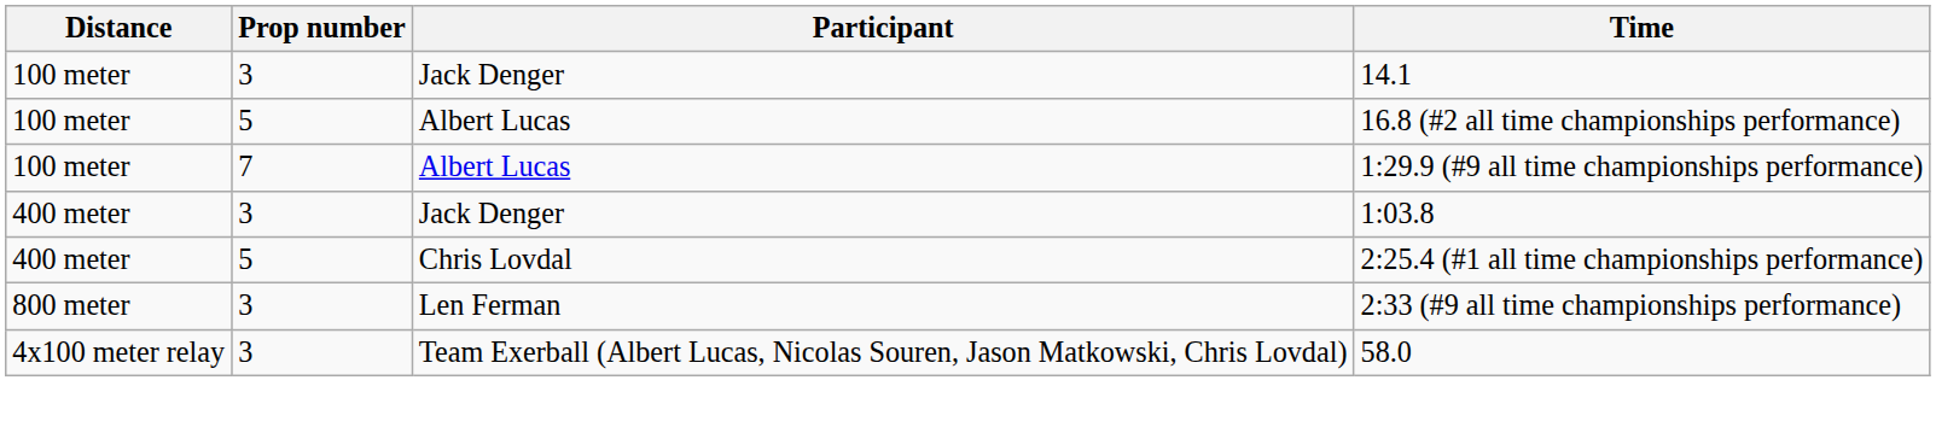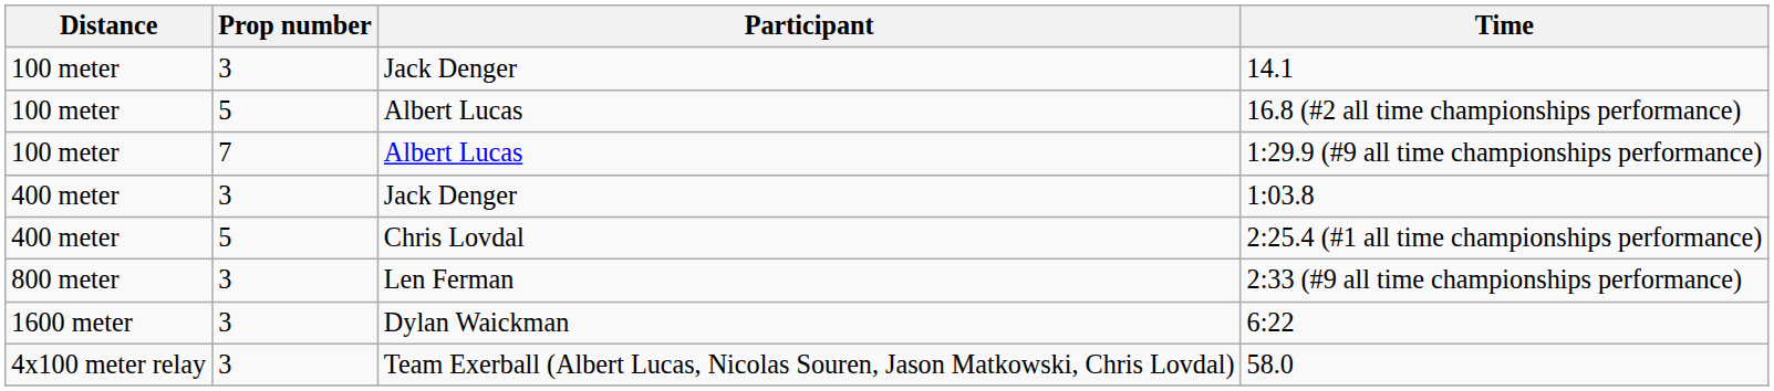 <table class="wikitable">
 <tr>
 <th>Distance</th>
 <th>Prop number</th>
 <th>Participant</th>
 <th>Time</th>
 </tr>
 <tr>
 <td>100 meter</td>
 <td>3</td>
 <td>Jack Denger</td>
 <td>14.1</td>
 </tr>
 <tr>
 <td>100 meter</td>
 <td>5</td>
 <td>Albert Lucas</td>
 <td>16.8 (#2 all time championships performance)</td>
 </tr>
 <tr>
 <td>100 meter</td>
 <td>7</td>
 <td><a href='#'>Albert Lucas</a></td>
 <td>1:29.9 (#9 all time championships performance)</td>
 </tr>
 <tr>
 <td>400 meter</td>
 <td>3</td>
 <td>Jack Denger</td>
 <td>1:03.8</td>
 </tr>
 <tr>
 <td>400 meter</td>
 <td>5</td>
 <td>Chris Lovdal</td>
 <td>2:25.4 (#1 all time championships performance)</td>
 </tr>
 <tr>
 <td>800 meter</td>
 <td>3</td>
 <td>Len Ferman</td>
 <td>2:33 (#9 all time championships performance)</td>
 </tr>
 <tr>
+<td>1600 meter</td>
+<td>3</td>
+<td>Dylan Waickman</td>
+<td>6:22</td>
+</tr>
+<tr>
 <td>4x100 meter relay</td>
 <td>3</td>
 <td>Team Exerball (Albert Lucas, Nicolas Souren, Jason Matkowski, Chris Lovdal)</td>
 <td>58.0</td>
 </tr>
 </table>
